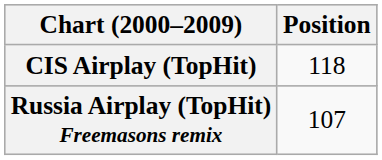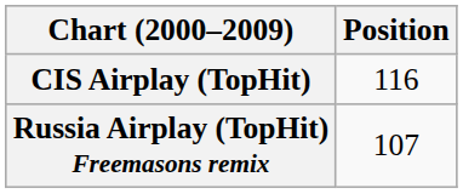 <table class="wikitable plainrowheaders" style="text-align:center">
 <tr>
 <th scope="col">Chart (2000–2009)</th>
 <th scope="col">Position</th>
 </tr>
 <tr>
 <th scope="row">CIS Airplay (TopHit)</th>
-<td>118</td>
+<td>116</td>
 </tr>
 <tr>
 <th scope="row">Russia Airplay (TopHit)<br><small><em>Freemasons remix</em></small></th>
 <td>107</td>
 </tr>
 </table>
